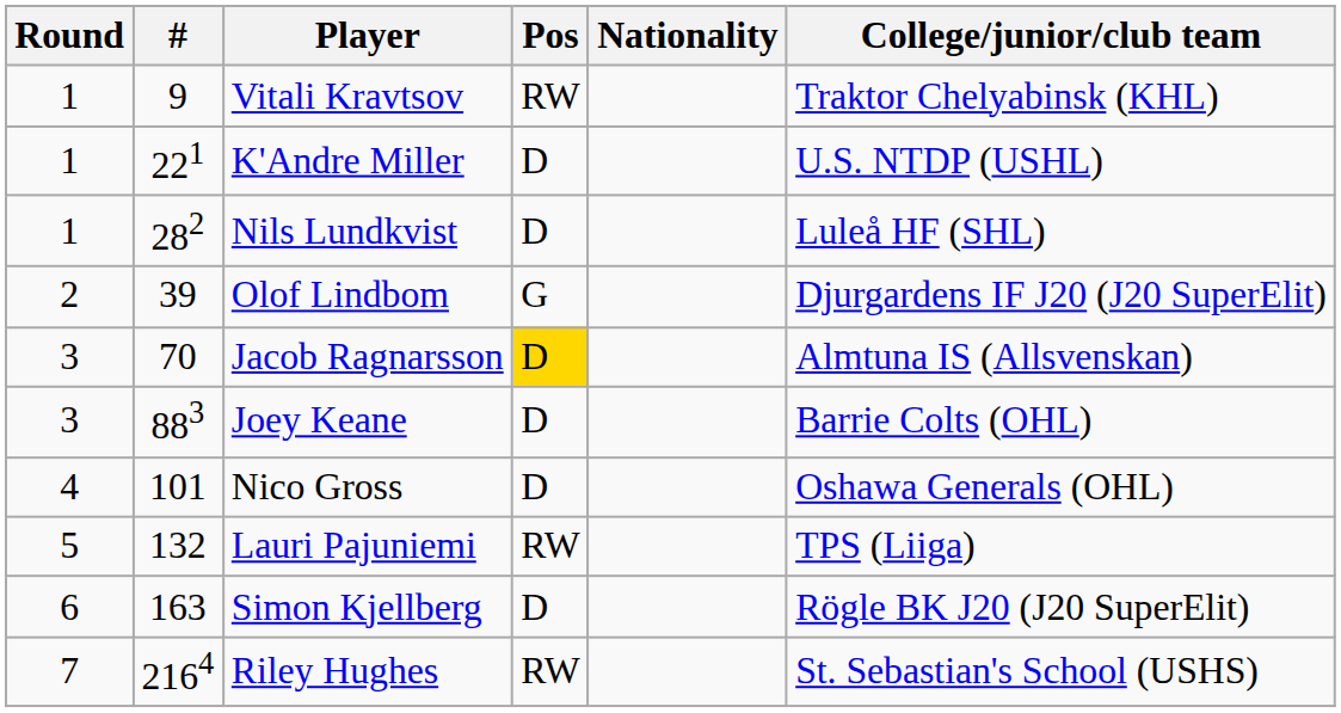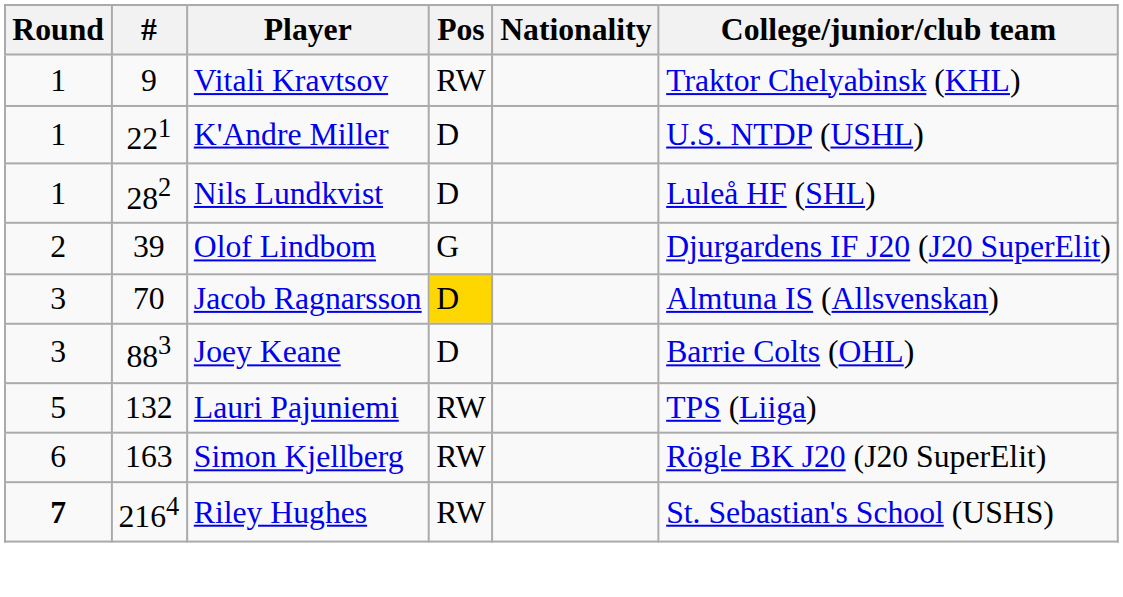 <table class="wikitable">
 <tr>
 <th>Round</th>
 <th>#</th>
 <th>Player</th>
 <th>Pos</th>
 <th>Nationality</th>
 <th>College/junior/club team</th>
 </tr>
 <tr>
 <td style="text-align:center;">1</td>
 <td style="text-align:center;">9</td>
 <td><a href='#'>Vitali Kravtsov</a></td>
 <td>RW</td>
 <td></td>
 <td><a href='#'>Traktor Chelyabinsk</a> (<a href='#'>KHL</a>)</td>
 </tr>
 <tr>
 <td style="text-align:center;">1</td>
 <td style="text-align:center;">22<sup>1</sup></td>
 <td><a href='#'>K'Andre Miller</a></td>
 <td>D</td>
 <td></td>
 <td><a href='#'>U.S. NTDP</a> (<a href='#'>USHL</a>)</td>
 </tr>
 <tr>
 <td style="text-align:center;">1</td>
 <td style="text-align:center;">28<sup>2</sup></td>
 <td><a href='#'>Nils Lundkvist</a></td>
 <td>D</td>
 <td></td>
 <td><a href='#'>Luleå HF</a> (<a href='#'>SHL</a>)</td>
 </tr>
 <tr>
 <td style="text-align:center;">2</td>
 <td style="text-align:center;">39</td>
 <td><a href='#'>Olof Lindbom</a></td>
 <td>G</td>
 <td></td>
 <td><a href='#'>Djurgardens IF J20</a> (<a href='#'>J20 SuperElit</a>)</td>
 </tr>
 <tr>
 <td style="text-align:center;">3</td>
 <td style="text-align:center;">70</td>
 <td><a href='#'>Jacob Ragnarsson</a></td>
 <td style="background: gold;">D</td>
 <td></td>
 <td><a href='#'>Almtuna IS</a> (<a href='#'>Allsvenskan</a>)</td>
 </tr>
 <tr>
 <td style="text-align:center;">3</td>
 <td style="text-align:center;">88<sup>3</sup></td>
 <td><a href='#'>Joey Keane</a></td>
 <td>D</td>
 <td></td>
 <td><a href='#'>Barrie Colts</a> (<a href='#'>OHL</a>)</td>
 </tr>
 <tr>
-<td style="text-align:center;">4</td>
-<td style="text-align:center;">101</td>
-<td>Nico Gross</td>
-<td>D</td>
-<td></td>
-<td><a href='#'>Oshawa Generals</a> (OHL)</td>
-</tr>
-<tr>
 <td style="text-align:center;">5</td>
 <td style="text-align:center;">132</td>
 <td><a href='#'>Lauri Pajuniemi</a></td>
 <td>RW</td>
 <td></td>
 <td><a href='#'>TPS</a> (<a href='#'>Liiga</a>)</td>
 </tr>
 <tr>
 <td style="text-align:center;">6</td>
 <td style="text-align:center;">163</td>
 <td><a href='#'>Simon Kjellberg</a></td>
-<td>D</td>
+<td>RW</td>
 <td></td>
 <td><a href='#'>Rögle BK J20</a> (J20 SuperElit)</td>
 </tr>
 <tr>
-<td style="text-align:center;">7</td>
+<td style="text-align:center;"><strong>7</strong></td>
 <td style="text-align:center;">216<sup>4</sup></td>
 <td><a href='#'>Riley Hughes</a></td>
 <td>RW</td>
 <td></td>
 <td><a href='#'>St. Sebastian's School</a> (USHS)</td>
 </tr>
 </table>
